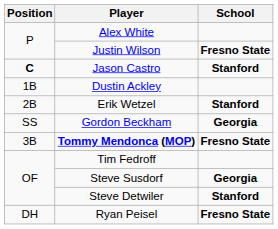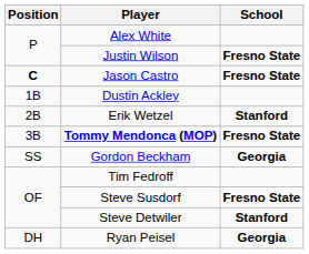 <table class="wikitable" style=text-align:center>
 <tr>
 <th>Position</th>
 <th>Player</th>
 <th>School</th>
 </tr>
 <tr>
 <td rowspan=2>P</td>
 <td><a href='#'>Alex White</a></td>
 <td style=></td>
 </tr>
 <tr>
 <td><a href='#'>Justin Wilson</a></td>
 <td style=><strong>Fresno State</strong></td>
 </tr>
 <tr>
 <td><strong>C</strong></td>
 <td><a href='#'>Jason Castro</a></td>
-<td style=><strong>Stanford</strong></td>
+<td style=><strong>Fresno State</strong></td>
 </tr>
 <tr>
 <td>1B</td>
 <td><a href='#'>Dustin Ackley</a></td>
 <td style=></td>
 </tr>
 <tr>
 <td>2B</td>
 <td>Erik Wetzel</td>
 <td style=><strong>Stanford</strong></td>
 </tr>
 <tr>
+<td>3B</td>
+<td><strong><a href='#'>Tommy Mendonca</a> (<a href='#'>MOP</a>)</strong></td>
+<td style=><strong>Fresno State</strong></td>
+</tr>
+<tr>
 <td>SS</td>
 <td><a href='#'>Gordon Beckham</a></td>
 <td style=><strong>Georgia</strong></td>
-</tr>
-<tr>
-<td>3B</td>
-<td><strong><a href='#'>Tommy Mendonca</a> (<a href='#'>MOP</a>)</strong></td>
-<td style=><strong>Fresno State</strong></td>
 </tr>
 <tr>
 <td rowspan=3>OF</td>
 <td>Tim Fedroff</td>
 <td style=></td>
 </tr>
 <tr>
 <td>Steve Susdorf</td>
-<td style=><strong>Georgia</strong></td>
+<td style=><strong>Fresno State</strong></td>
 </tr>
 <tr>
 <td>Steve Detwiler</td>
 <td style=><strong>Stanford</strong></td>
 </tr>
 <tr>
 <td>DH</td>
 <td>Ryan Peisel</td>
-<td style=><strong>Fresno State</strong></td>
+<td style=><strong>Georgia</strong></td>
 </tr>
 </table>
